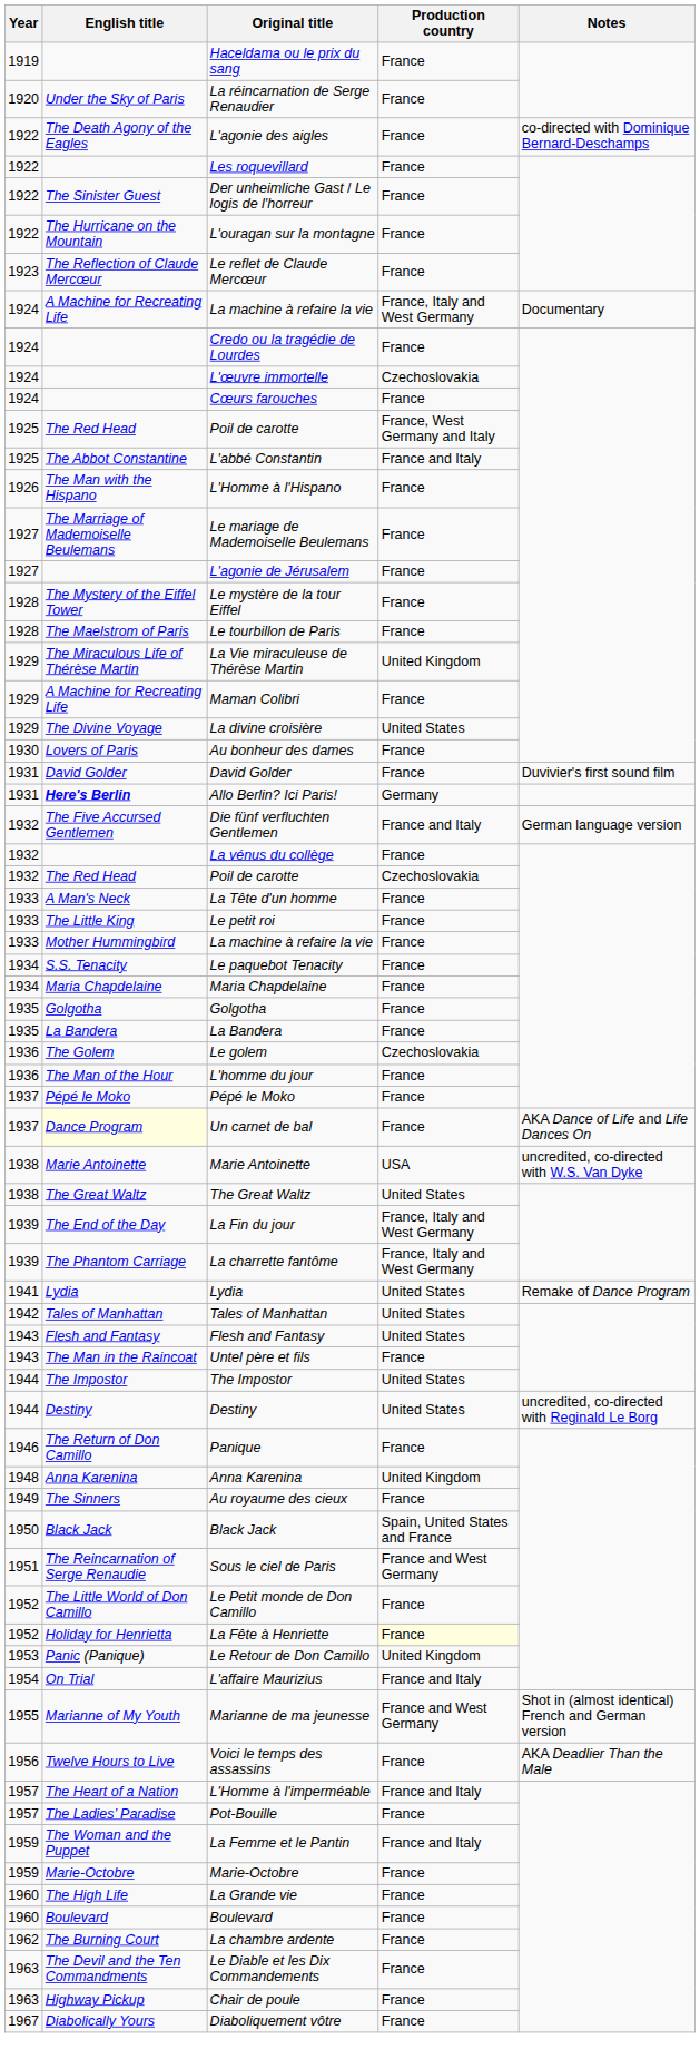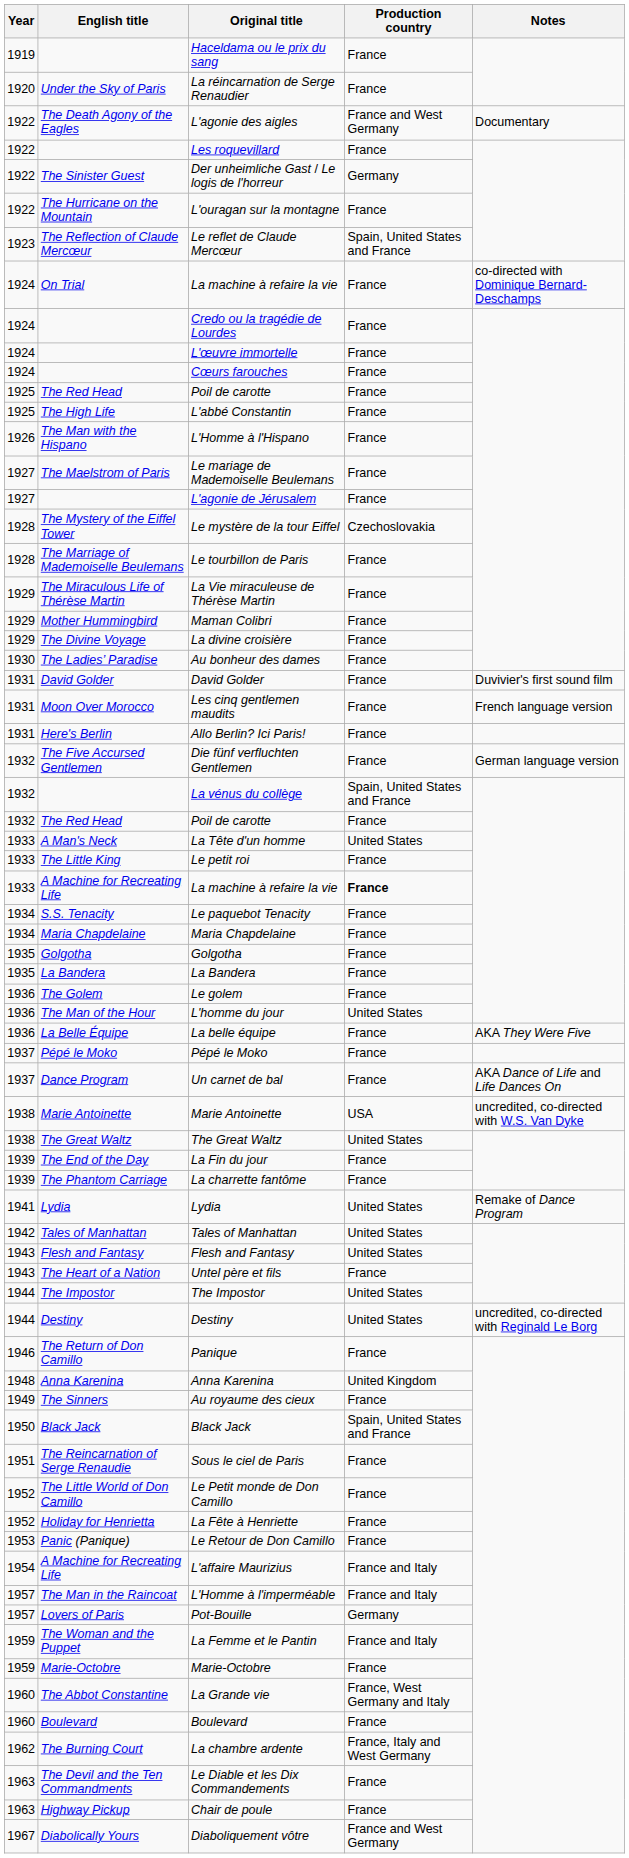 <table class="wikitable" width="90%" cellpadding="5">
 <tr>
 <th>Year</th>
 <th>English title</th>
 <th>Original title</th>
 <th>Production<br>country</th>
 <th>Notes</th>
 </tr>
 <tr>
 <td>1919</td>
 <td></td>
 <td><em><a href='#'>Haceldama ou le prix du sang</a></em></td>
 <td>France</td>
 </tr>
 <tr>
 <td>1920</td>
 <td><em><a href='#'>Under the Sky of Paris</a></em></td>
 <td><em>La réincarnation de Serge Renaudier</em></td>
 <td>France</td>
 </tr>
 <tr>
 <td>1922</td>
 <td><em><a href='#'>The Death Agony of the Eagles</a></em></td>
 <td><em>L'agonie des aigles</em></td>
-<td>France</td>
-<td>co-directed with <a href='#'>Dominique Bernard-Deschamps</a></td>
+<td>France and West Germany</td>
+<td>Documentary</td>
 </tr>
 <tr>
 <td>1922</td>
 <td></td>
 <td><em><a href='#'>Les roquevillard</a></em></td>
 <td>France</td>
 </tr>
 <tr>
 <td>1922</td>
 <td><em><a href='#'>The Sinister Guest</a></em></td>
 <td><em>Der unheimliche Gast</em> / <em>Le logis de l'horreur</em></td>
-<td>France</td>
+<td>Germany</td>
 </tr>
 <tr>
 <td>1922</td>
 <td><em><a href='#'>The Hurricane on the Mountain</a></em></td>
 <td><em>L'ouragan sur la montagne</em></td>
 <td>France</td>
 </tr>
 <tr>
 <td>1923</td>
 <td><em><a href='#'>The Reflection of Claude Mercœur</a></em></td>
 <td><em>Le reflet de Claude Mercœur</em></td>
-<td>France</td>
+<td>Spain, United States and France</td>
 </tr>
 <tr>
 <td>1924</td>
-<td><em><a href='#'>A Machine for Recreating Life</a></em></td>
+<td><em><a href='#'>On Trial</a></em></td>
 <td><em>La machine à refaire la vie</em></td>
-<td>France, Italy and West Germany</td>
-<td>Documentary</td>
+<td>France</td>
+<td>co-directed with <a href='#'>Dominique Bernard-Deschamps</a></td>
 </tr>
 <tr>
 <td>1924</td>
 <td></td>
 <td><em><a href='#'>Credo ou la tragédie de Lourdes</a></em></td>
 <td>France</td>
 </tr>
 <tr>
 <td>1924</td>
 <td></td>
 <td><em><a href='#'>L'œuvre immortelle</a></em></td>
-<td>Czechoslovakia</td>
+<td>France</td>
 </tr>
 <tr>
 <td>1924</td>
 <td></td>
 <td><em><a href='#'>Cœurs farouches</a></em></td>
 <td>France</td>
 </tr>
 <tr>
 <td>1925</td>
 <td><em><a href='#'>The Red Head</a></em></td>
 <td><em>Poil de carotte</em></td>
-<td>France, West Germany and Italy</td>
+<td>France</td>
 </tr>
 <tr>
 <td>1925</td>
-<td><em><a href='#'>The Abbot Constantine</a></em></td>
+<td><em><a href='#'>The High Life</a></em></td>
 <td><em>L'abbé Constantin</em></td>
-<td>France and Italy</td>
+<td>France</td>
 </tr>
 <tr>
 <td>1926</td>
 <td><em><a href='#'>The Man with the Hispano</a></em></td>
 <td><em>L'Homme à l'Hispano</em></td>
 <td>France</td>
 </tr>
 <tr>
 <td>1927</td>
-<td><em><a href='#'>The Marriage of Mademoiselle Beulemans</a></em></td>
+<td><em><a href='#'>The Maelstrom of Paris</a></em></td>
 <td><em>Le mariage de Mademoiselle Beulemans</em></td>
 <td>France</td>
 </tr>
 <tr>
 <td>1927</td>
 <td></td>
 <td><em><a href='#'>L'agonie de Jérusalem</a></em></td>
 <td>France</td>
 </tr>
 <tr>
 <td>1928</td>
 <td><em><a href='#'>The Mystery of the Eiffel Tower</a></em></td>
 <td><em>Le mystère de la tour Eiffel</em></td>
-<td>France</td>
+<td>Czechoslovakia</td>
 </tr>
 <tr>
 <td>1928</td>
-<td><em><a href='#'>The Maelstrom of Paris</a></em></td>
+<td><em><a href='#'>The Marriage of Mademoiselle Beulemans</a></em></td>
 <td><em>Le tourbillon de Paris</em></td>
 <td>France</td>
 </tr>
 <tr>
 <td>1929</td>
 <td><em><a href='#'>The Miraculous Life of Thérèse Martin</a></em></td>
 <td><em>La Vie miraculeuse de Thérèse Martin</em></td>
-<td>United Kingdom</td>
+<td>France</td>
 </tr>
 <tr>
 <td>1929</td>
-<td><em><a href='#'>A Machine for Recreating Life</a></em></td>
+<td><em><a href='#'>Mother Hummingbird</a></em></td>
 <td><em>Maman Colibri</em></td>
 <td>France</td>
 </tr>
 <tr>
 <td>1929</td>
 <td><em><a href='#'>The Divine Voyage</a></em></td>
 <td><em>La divine croisière</em></td>
-<td>United States</td>
+<td>France</td>
 </tr>
 <tr>
 <td>1930</td>
-<td><em><a href='#'>Lovers of Paris</a></em></td>
+<td><em><a href='#'>The Ladies’ Paradise</a></em></td>
 <td><em>Au bonheur des dames</em></td>
 <td>France</td>
 </tr>
 <tr>
 <td>1931</td>
 <td><em><a href='#'>David Golder</a></em></td>
 <td><em>David Golder</em></td>
 <td>France</td>
 <td>Duvivier's first sound film</td>
 </tr>
 <tr>
 <td>1931</td>
-<td><strong><em><a href='#'>Here's Berlin</a></em></strong></td>
+<td><em><a href='#'>Moon Over Morocco</a></em></td>
+<td><em>Les cinq gentlemen maudits</em></td>
+<td>France</td>
+<td>French language version</td>
+</tr>
+<tr>
+<td>1931</td>
+<td><em><a href='#'>Here's Berlin</a></em></td>
 <td><em>Allo Berlin? Ici Paris!</em></td>
-<td>Germany</td>
+<td>France</td>
 </tr>
 <tr>
 <td>1932</td>
 <td><em><a href='#'>The Five Accursed Gentlemen</a></em></td>
 <td><em>Die fünf verfluchten Gentlemen </em></td>
-<td>France and Italy</td>
+<td>France</td>
 <td>German language version</td>
 </tr>
 <tr>
 <td>1932</td>
 <td></td>
 <td><em><a href='#'>La vénus du collège</a></em></td>
-<td>France</td>
+<td>Spain, United States and France</td>
 </tr>
 <tr>
 <td>1932</td>
 <td><em><a href='#'>The Red Head</a></em></td>
 <td><em>Poil de carotte</em></td>
-<td>Czechoslovakia</td>
+<td>France</td>
 </tr>
 <tr>
 <td>1933</td>
 <td><em><a href='#'>A Man's Neck</a></em></td>
 <td><em>La Tête d'un homme</em></td>
-<td>France</td>
+<td>United States</td>
 </tr>
 <tr>
 <td>1933</td>
 <td><em><a href='#'>The Little King</a></em></td>
 <td><em>Le petit roi</em></td>
 <td>France</td>
 </tr>
 <tr>
 <td>1933</td>
-<td><em><a href='#'>Mother Hummingbird</a></em></td>
+<td><em><a href='#'>A Machine for Recreating Life</a></em></td>
 <td><em>La machine à refaire la vie</em></td>
-<td>France</td>
+<td><strong>France</strong></td>
 </tr>
 <tr>
 <td>1934</td>
 <td><em><a href='#'>S.S. Tenacity</a></em></td>
 <td><em>Le paquebot Tenacity</em></td>
 <td>France</td>
 </tr>
 <tr>
 <td>1934</td>
 <td><em><a href='#'>Maria Chapdelaine</a></em></td>
 <td><em>Maria Chapdelaine</em></td>
 <td>France</td>
 </tr>
 <tr>
 <td>1935</td>
 <td><em><a href='#'>Golgotha</a></em></td>
 <td><em>Golgotha</em></td>
 <td>France</td>
 </tr>
 <tr>
 <td>1935</td>
 <td><em><a href='#'>La Bandera</a></em></td>
 <td><em>La Bandera</em></td>
 <td>France</td>
 </tr>
 <tr>
 <td>1936</td>
 <td><em><a href='#'>The Golem</a></em></td>
 <td><em>Le golem</em></td>
-<td>Czechoslovakia</td>
+<td>France</td>
 </tr>
 <tr>
 <td>1936</td>
 <td><em><a href='#'>The Man of the Hour</a></em></td>
 <td><em>L'homme du jour</em></td>
+<td>United States</td>
+</tr>
+<tr>
+<td>1936</td>
+<td><em><a href='#'>La Belle Équipe</a></em></td>
+<td><em>La belle équipe</em></td>
 <td>France</td>
+<td>AKA <em>They Were Five</em></td>
 </tr>
 <tr>
 <td>1937</td>
 <td><em><a href='#'>Pépé le Moko</a></em></td>
 <td><em>Pépé le Moko</em></td>
 <td>France</td>
 </tr>
 <tr>
 <td>1937</td>
-<td style="background: lightyellow;"><em><a href='#'>Dance Program</a></em></td>
+<td><em><a href='#'>Dance Program</a></em></td>
 <td><em>Un carnet de bal</em></td>
 <td>France</td>
 <td>AKA <em>Dance of Life</em> and <em>Life Dances On</em></td>
 </tr>
 <tr>
 <td>1938</td>
 <td><em><a href='#'>Marie Antoinette</a></em></td>
 <td><em>Marie Antoinette</em></td>
 <td>USA</td>
 <td>uncredited, co-directed with <a href='#'>W.S. Van Dyke</a></td>
 </tr>
 <tr>
 <td>1938</td>
 <td><em><a href='#'>The Great Waltz</a></em></td>
 <td><em>The Great Waltz</em></td>
 <td>United States</td>
 </tr>
 <tr>
 <td>1939</td>
 <td><em><a href='#'>The End of the Day</a></em></td>
 <td><em>La Fin du jour</em></td>
-<td>France, Italy and West Germany</td>
+<td>France</td>
 </tr>
 <tr>
 <td>1939</td>
 <td><em><a href='#'>The Phantom Carriage</a></em></td>
 <td><em>La charrette fantôme</em></td>
-<td>France, Italy and West Germany</td>
+<td>France</td>
 </tr>
 <tr>
 <td>1941</td>
 <td><em><a href='#'>Lydia</a></em></td>
 <td><em>Lydia</em></td>
 <td>United States</td>
 <td>Remake of <em>Dance Program</em></td>
 </tr>
 <tr>
 <td>1942</td>
 <td><em><a href='#'>Tales of Manhattan</a></em></td>
 <td><em>Tales of Manhattan</em></td>
 <td>United States</td>
 </tr>
 <tr>
 <td>1943</td>
 <td><em><a href='#'>Flesh and Fantasy</a></em></td>
 <td><em>Flesh and Fantasy</em></td>
 <td>United States</td>
 </tr>
 <tr>
 <td>1943</td>
-<td><em><a href='#'>The Man in the Raincoat</a></em></td>
+<td><em><a href='#'>The Heart of a Nation</a></em></td>
 <td><em>Untel père et fils</em></td>
 <td>France</td>
 </tr>
 <tr>
 <td>1944</td>
 <td><em><a href='#'>The Impostor</a></em></td>
 <td><em>The Impostor</em></td>
 <td>United States</td>
 </tr>
 <tr>
 <td>1944</td>
 <td><em><a href='#'>Destiny</a></em></td>
 <td><em>Destiny</em></td>
 <td>United States</td>
 <td>uncredited, co-directed with <a href='#'>Reginald Le Borg</a></td>
 </tr>
 <tr>
 <td>1946</td>
 <td><em><a href='#'>The Return of Don Camillo</a></em></td>
 <td><em>Panique</em></td>
 <td>France</td>
 </tr>
 <tr>
 <td>1948</td>
 <td><em><a href='#'>Anna Karenina</a></em></td>
 <td><em>Anna Karenina</em></td>
 <td>United Kingdom</td>
 </tr>
 <tr>
 <td>1949</td>
 <td><em><a href='#'>The Sinners</a></em></td>
 <td><em>Au royaume des cieux</em></td>
 <td>France</td>
 </tr>
 <tr>
 <td>1950</td>
 <td><em><a href='#'>Black Jack</a></em></td>
 <td><em>Black Jack</em></td>
 <td>Spain, United States and France</td>
 </tr>
 <tr>
 <td>1951</td>
 <td><em><a href='#'>The Reincarnation of Serge Renaudie</a></em></td>
 <td><em>Sous le ciel de Paris</em></td>
-<td>France and West Germany</td>
+<td>France</td>
 </tr>
 <tr>
 <td>1952</td>
 <td><em><a href='#'>The Little World of Don Camillo</a></em></td>
 <td><em>Le Petit monde de Don Camillo</em></td>
 <td>France</td>
 </tr>
 <tr>
 <td>1952</td>
 <td><em><a href='#'>Holiday for Henrietta</a></em></td>
 <td><em>La Fête à Henriette</em></td>
-<td style="background: lightyellow;">France</td>
+<td>France</td>
 </tr>
 <tr>
 <td>1953</td>
 <td><em><a href='#'>Panic</a> (Panique)</em></td>
 <td><em>Le Retour de Don Camillo</em></td>
-<td>United Kingdom</td>
+<td>France</td>
 </tr>
 <tr>
 <td>1954</td>
-<td><em><a href='#'>On Trial</a></em></td>
+<td><em><a href='#'>A Machine for Recreating Life</a></em></td>
 <td><em>L'affaire Maurizius</em></td>
 <td>France and Italy</td>
 </tr>
 <tr>
-<td>1955</td>
-<td><em><a href='#'>Marianne of My Youth</a></em></td>
-<td><em>Marianne de ma jeunesse</em></td>
-<td>France and West Germany</td>
-<td>Shot in (almost identical) French and German version</td>
-</tr>
-<tr>
-<td>1956</td>
-<td><em><a href='#'>Twelve Hours to Live</a></em></td>
-<td><em>Voici le temps des assassins</em></td>
-<td>France</td>
-<td>AKA <em>Deadlier Than the Male</em></td>
-</tr>
-<tr>
 <td>1957</td>
-<td><em><a href='#'>The Heart of a Nation</a></em></td>
+<td><em><a href='#'>The Man in the Raincoat</a></em></td>
 <td><em>L'Homme à l'imperméable</em></td>
 <td>France and Italy</td>
 </tr>
 <tr>
 <td>1957</td>
-<td><em><a href='#'>The Ladies’ Paradise</a></em></td>
+<td><em><a href='#'>Lovers of Paris</a></em></td>
 <td><em>Pot-Bouille</em></td>
-<td>France</td>
+<td>Germany</td>
 </tr>
 <tr>
 <td>1959</td>
 <td><em><a href='#'>The Woman and the Puppet</a></em></td>
 <td><em>La Femme et le Pantin</em></td>
 <td>France and Italy</td>
 </tr>
 <tr>
 <td>1959</td>
 <td><em><a href='#'>Marie-Octobre</a></em></td>
 <td><em>Marie-Octobre</em></td>
 <td>France</td>
 </tr>
 <tr>
 <td>1960</td>
-<td><em><a href='#'>The High Life</a></em></td>
+<td><em><a href='#'>The Abbot Constantine</a></em></td>
 <td><em>La Grande vie</em></td>
-<td>France</td>
+<td>France, West Germany and Italy</td>
 </tr>
 <tr>
 <td>1960</td>
 <td><em><a href='#'>Boulevard</a></em></td>
 <td><em>Boulevard</em></td>
 <td>France</td>
 </tr>
 <tr>
 <td>1962</td>
 <td><em><a href='#'>The Burning Court</a></em></td>
 <td><em>La chambre ardente</em></td>
-<td>France</td>
+<td>France, Italy and West Germany</td>
 </tr>
 <tr>
 <td>1963</td>
 <td><em><a href='#'>The Devil and the Ten Commandments</a></em></td>
 <td><em>Le Diable et les Dix Commandements</em></td>
 <td>France</td>
 </tr>
 <tr>
 <td>1963</td>
 <td><em><a href='#'>Highway Pickup</a></em></td>
 <td><em>Chair de poule</em></td>
 <td>France</td>
 </tr>
 <tr>
 <td>1967</td>
 <td><em><a href='#'>Diabolically Yours</a></em></td>
 <td><em>Diaboliquement vôtre</em></td>
-<td>France</td>
+<td>France and West Germany</td>
 </tr>
 </table>
